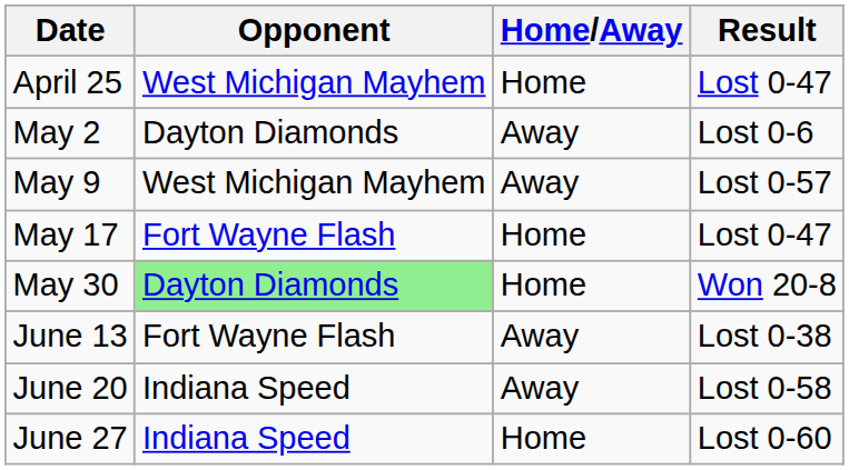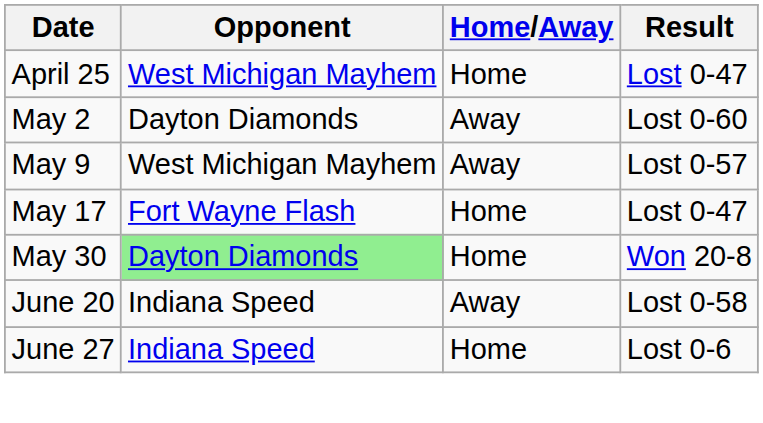 <table class="wikitable">
 <tr>
 <th>Date</th>
 <th>Opponent</th>
 <th><a href='#'>Home</a>/<a href='#'>Away</a></th>
 <th>Result</th>
 </tr>
 <tr>
 <td>April 25</td>
 <td><a href='#'>West Michigan Mayhem</a></td>
 <td>Home</td>
 <td><a href='#'>Lost</a> 0-47</td>
 </tr>
 <tr>
 <td>May 2</td>
 <td>Dayton Diamonds</td>
 <td>Away</td>
-<td>Lost 0-6</td>
+<td>Lost 0-60</td>
 </tr>
 <tr>
 <td>May 9</td>
 <td>West Michigan Mayhem</td>
 <td>Away</td>
 <td>Lost 0-57</td>
 </tr>
 <tr>
 <td>May 17</td>
 <td><a href='#'>Fort Wayne Flash</a></td>
 <td>Home</td>
 <td>Lost 0-47</td>
 </tr>
 <tr>
 <td>May 30</td>
 <td style="background: lightgreen;"><a href='#'>Dayton Diamonds</a></td>
 <td>Home</td>
 <td><a href='#'>Won</a> 20-8</td>
 </tr>
 <tr>
-<td>June 13</td>
-<td>Fort Wayne Flash</td>
-<td>Away</td>
-<td>Lost 0-38</td>
-</tr>
-<tr>
 <td>June 20</td>
 <td>Indiana Speed</td>
 <td>Away</td>
 <td>Lost 0-58</td>
 </tr>
 <tr>
 <td>June 27</td>
 <td><a href='#'>Indiana Speed</a></td>
 <td>Home</td>
-<td>Lost 0-60</td>
+<td>Lost 0-6</td>
 </tr>
 </table>
